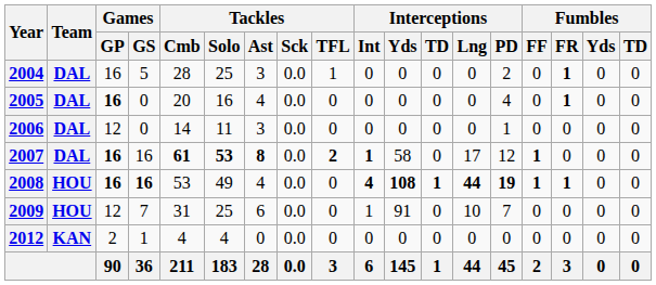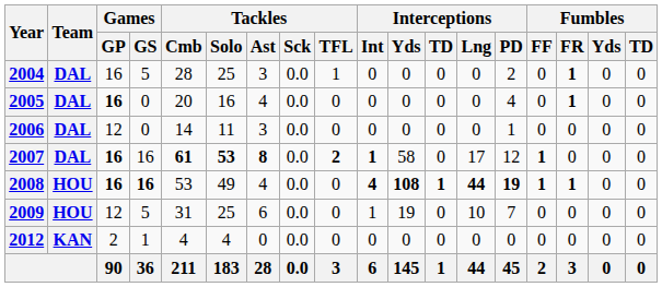 <table class="wikitable" style="text-align:center">
 <tr>
 <th rowspan="2">Year</th>
 <th rowspan="2">Team</th>
 <th colspan="2">Games</th>
 <th colspan="5">Tackles</th>
 <th colspan="5">Interceptions</th>
 <th colspan="4">Fumbles</th>
 </tr>
 <tr>
 <th>GP</th>
 <th>GS</th>
 <th>Cmb</th>
 <th>Solo</th>
 <th>Ast</th>
 <th>Sck</th>
 <th>TFL</th>
 <th>Int</th>
 <th>Yds</th>
 <th>TD</th>
 <th>Lng</th>
 <th>PD</th>
 <th>FF</th>
 <th>FR</th>
 <th>Yds</th>
 <th>TD</th>
 </tr>
 <tr>
 <th><a href='#'>2004</a></th>
 <th><a href='#'>DAL</a></th>
 <td>16</td>
 <td>5</td>
 <td>28</td>
 <td>25</td>
 <td>3</td>
 <td>0.0</td>
 <td>1</td>
 <td>0</td>
 <td>0</td>
 <td>0</td>
 <td>0</td>
 <td>2</td>
 <td>0</td>
 <td><strong>1</strong></td>
 <td>0</td>
 <td>0</td>
 </tr>
 <tr>
 <th><a href='#'>2005</a></th>
 <th><a href='#'>DAL</a></th>
 <td><strong>16</strong></td>
 <td>0</td>
 <td>20</td>
 <td>16</td>
 <td>4</td>
 <td>0.0</td>
 <td>0</td>
 <td>0</td>
 <td>0</td>
 <td>0</td>
 <td>0</td>
 <td>4</td>
 <td>0</td>
 <td><strong>1</strong></td>
 <td>0</td>
 <td>0</td>
 </tr>
 <tr>
 <th><a href='#'>2006</a></th>
 <th><a href='#'>DAL</a></th>
 <td>12</td>
 <td>0</td>
 <td>14</td>
 <td>11</td>
 <td>3</td>
 <td>0.0</td>
 <td>0</td>
 <td>0</td>
 <td>0</td>
 <td>0</td>
 <td>0</td>
 <td>1</td>
 <td>0</td>
 <td>0</td>
 <td>0</td>
 <td>0</td>
 </tr>
 <tr>
 <th><a href='#'>2007</a></th>
 <th><a href='#'>DAL</a></th>
 <td><strong>16</strong></td>
 <td>16</td>
 <td><strong>61</strong></td>
 <td><strong>53</strong></td>
 <td><strong>8</strong></td>
 <td>0.0</td>
 <td><strong>2</strong></td>
 <td><strong>1</strong></td>
 <td>58</td>
 <td>0</td>
 <td>17</td>
 <td>12</td>
 <td><strong>1</strong></td>
 <td>0</td>
 <td>0</td>
 <td>0</td>
 </tr>
 <tr>
 <th><a href='#'>2008</a></th>
 <th><a href='#'>HOU</a></th>
 <td><strong>16</strong></td>
 <td><strong>16</strong></td>
 <td>53</td>
 <td>49</td>
 <td>4</td>
 <td>0.0</td>
 <td>0</td>
 <td><strong>4</strong></td>
 <td><strong>108</strong></td>
 <td><strong>1</strong></td>
 <td><strong>44</strong></td>
 <td><strong>19</strong></td>
 <td><strong>1</strong></td>
 <td><strong>1</strong></td>
 <td>0</td>
 <td>0</td>
 </tr>
 <tr>
 <th><a href='#'>2009</a></th>
 <th><a href='#'>HOU</a></th>
 <td>12</td>
-<td>7</td>
+<td>5</td>
 <td>31</td>
 <td>25</td>
 <td>6</td>
 <td>0.0</td>
 <td>0</td>
 <td>1</td>
-<td>91</td>
+<td>19</td>
 <td>0</td>
 <td>10</td>
 <td>7</td>
 <td>0</td>
 <td>0</td>
 <td>0</td>
 <td>0</td>
 </tr>
 <tr>
 <th><a href='#'>2012</a></th>
 <th><a href='#'>KAN</a></th>
 <td>2</td>
 <td>1</td>
 <td>4</td>
 <td>4</td>
 <td>0</td>
 <td>0.0</td>
 <td>0</td>
 <td>0</td>
 <td>0</td>
 <td>0</td>
 <td>0</td>
 <td>0</td>
 <td>0</td>
 <td>0</td>
 <td>0</td>
 <td>0</td>
 </tr>
 <tr>
 <th colspan="2"></th>
 <th>90</th>
 <th>36</th>
 <th>211</th>
 <th>183</th>
 <th>28</th>
 <th>0.0</th>
 <th>3</th>
 <th>6</th>
 <th>145</th>
 <th>1</th>
 <th>44</th>
 <th>45</th>
 <th>2</th>
 <th>3</th>
 <th>0</th>
 <th>0</th>
 </tr>
 </table>
